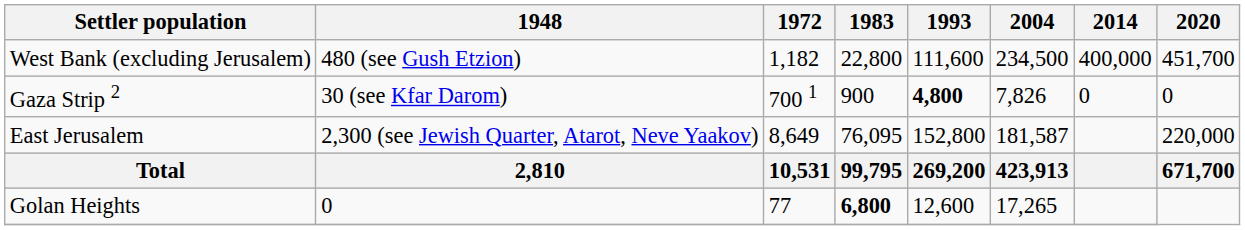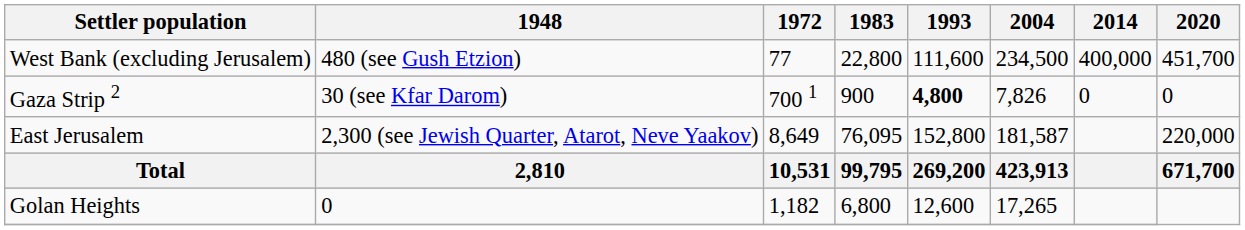 <table class="wikitable">
 <tr>
 <th>Settler population</th>
 <th>1948</th>
 <th>1972</th>
 <th>1983</th>
 <th>1993</th>
 <th>2004</th>
 <th>2014</th>
 <th>2020</th>
 </tr>
 <tr>
 <td>West Bank (excluding Jerusalem)</td>
 <td>480 (see <a href='#'>Gush Etzion</a>)</td>
-<td>1,182</td>
+<td>77</td>
 <td>22,800</td>
 <td>111,600</td>
 <td>234,500</td>
 <td>400,000</td>
 <td>451,700</td>
 </tr>
 <tr>
 <td>Gaza Strip <sup>2</sup></td>
 <td>30 (see <a href='#'>Kfar Darom</a>)</td>
 <td>700 <sup>1</sup></td>
 <td>900</td>
 <td><strong>4,800</strong></td>
 <td>7,826</td>
 <td>0</td>
 <td>0</td>
 </tr>
 <tr>
 <td>East Jerusalem</td>
 <td>2,300 (see <a href='#'>Jewish Quarter</a>, <a href='#'>Atarot</a>, <a href='#'>Neve Yaakov</a>)</td>
 <td>8,649</td>
 <td>76,095</td>
 <td>152,800</td>
 <td>181,587</td>
 <td></td>
 <td>220,000</td>
 </tr>
 <tr>
 <th>Total</th>
 <th>2,810</th>
 <th>10,531</th>
 <th>99,795</th>
 <th>269,200</th>
 <th>423,913</th>
 <th></th>
 <th>671,700</th>
 </tr>
 <tr>
 <td>Golan Heights</td>
 <td>0</td>
-<td>77</td>
-<td><strong>6,800</strong></td>
+<td>1,182</td>
+<td>6,800</td>
 <td>12,600</td>
 <td>17,265</td>
 <td 21,000></td>
 </tr>
 <tr>
 </tr>
 </table>
